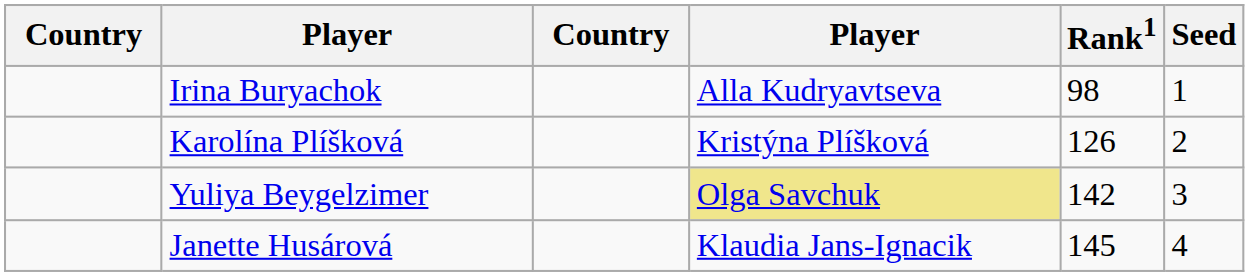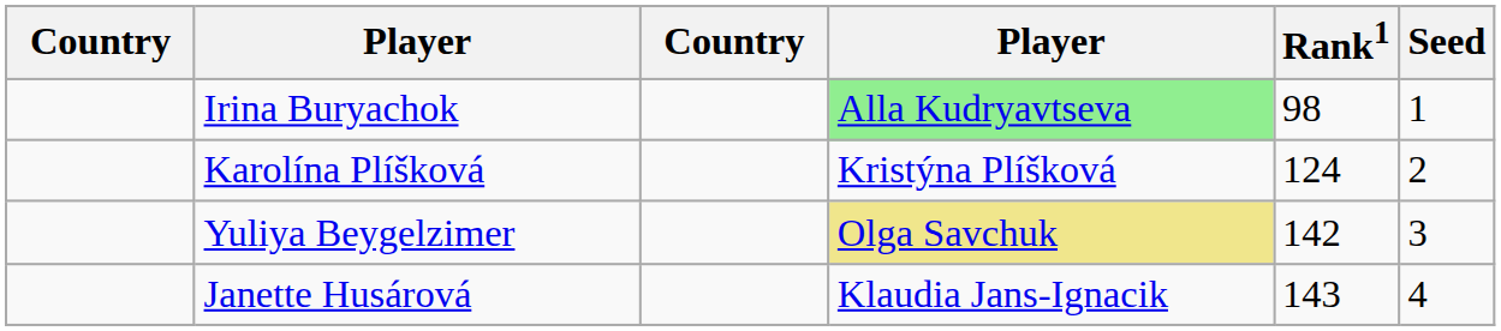 <table class="sortable wikitable">
 <tr>
 <th width="70">Country</th>
 <th width="175">Player</th>
 <th width="70">Country</th>
 <th width="175">Player</th>
 <th>Rank<sup>1</sup></th>
 <th>Seed</th>
 </tr>
 <tr>
 <td></td>
 <td><a href='#'>Irina Buryachok</a></td>
 <td></td>
-<td><a href='#'>Alla Kudryavtseva</a></td>
+<td style="background: lightgreen;"><a href='#'>Alla Kudryavtseva</a></td>
 <td>98</td>
 <td>1</td>
 </tr>
 <tr>
 <td></td>
 <td><a href='#'>Karolína Plíšková</a></td>
 <td></td>
 <td><a href='#'>Kristýna Plíšková</a></td>
-<td>126</td>
+<td>124</td>
 <td>2</td>
 </tr>
 <tr>
 <td></td>
 <td><a href='#'>Yuliya Beygelzimer</a></td>
 <td></td>
 <td style="background: khaki;"><a href='#'>Olga Savchuk</a></td>
 <td>142</td>
 <td>3</td>
 </tr>
 <tr>
 <td></td>
 <td><a href='#'>Janette Husárová</a></td>
 <td></td>
 <td><a href='#'>Klaudia Jans-Ignacik</a></td>
-<td>145</td>
+<td>143</td>
 <td>4</td>
 </tr>
 </table>
